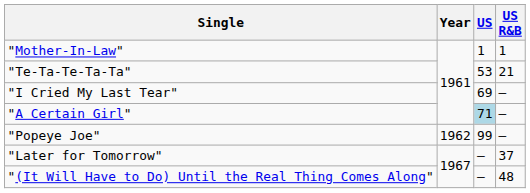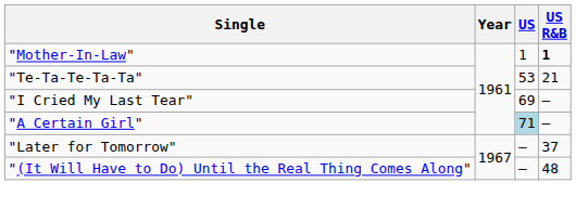 <table class="wikitable">
 <tr>
 <th>Single</th>
 <th>Year</th>
 <th><a href='#'>US</a><br></th>
 <th><a href='#'>US</a><br><a href='#'>R&B</a><br></th>
 </tr>
 <tr>
 <td>"<a href='#'>Mother-In-Law</a>"</td>
 <td rowspan="4">1961</td>
 <td>1</td>
-<td>1</td>
+<td><strong>1</strong></td>
 </tr>
 <tr>
 <td>"Te-Ta-Te-Ta-Ta"</td>
 <td>53</td>
 <td>21</td>
 </tr>
 <tr>
 <td>"I Cried My Last Tear"</td>
 <td>69</td>
 <td>—</td>
 </tr>
 <tr>
 <td>"<a href='#'>A Certain Girl</a>"</td>
 <td style="background: lightblue;">71</td>
 <td>—</td>
 </tr>
 <tr>
-<td>"Popeye Joe"</td>
-<td>1962</td>
-<td>99</td>
-<td>—</td>
-</tr>
-<tr>
 <td>"Later for Tomorrow"</td>
 <td rowspan="2">1967</td>
 <td>—</td>
 <td>37</td>
 </tr>
 <tr>
 <td>"<a href='#'>(It Will Have to Do) Until the Real Thing Comes Along</a>"</td>
 <td>—</td>
 <td>48</td>
 </tr>
 </table>
